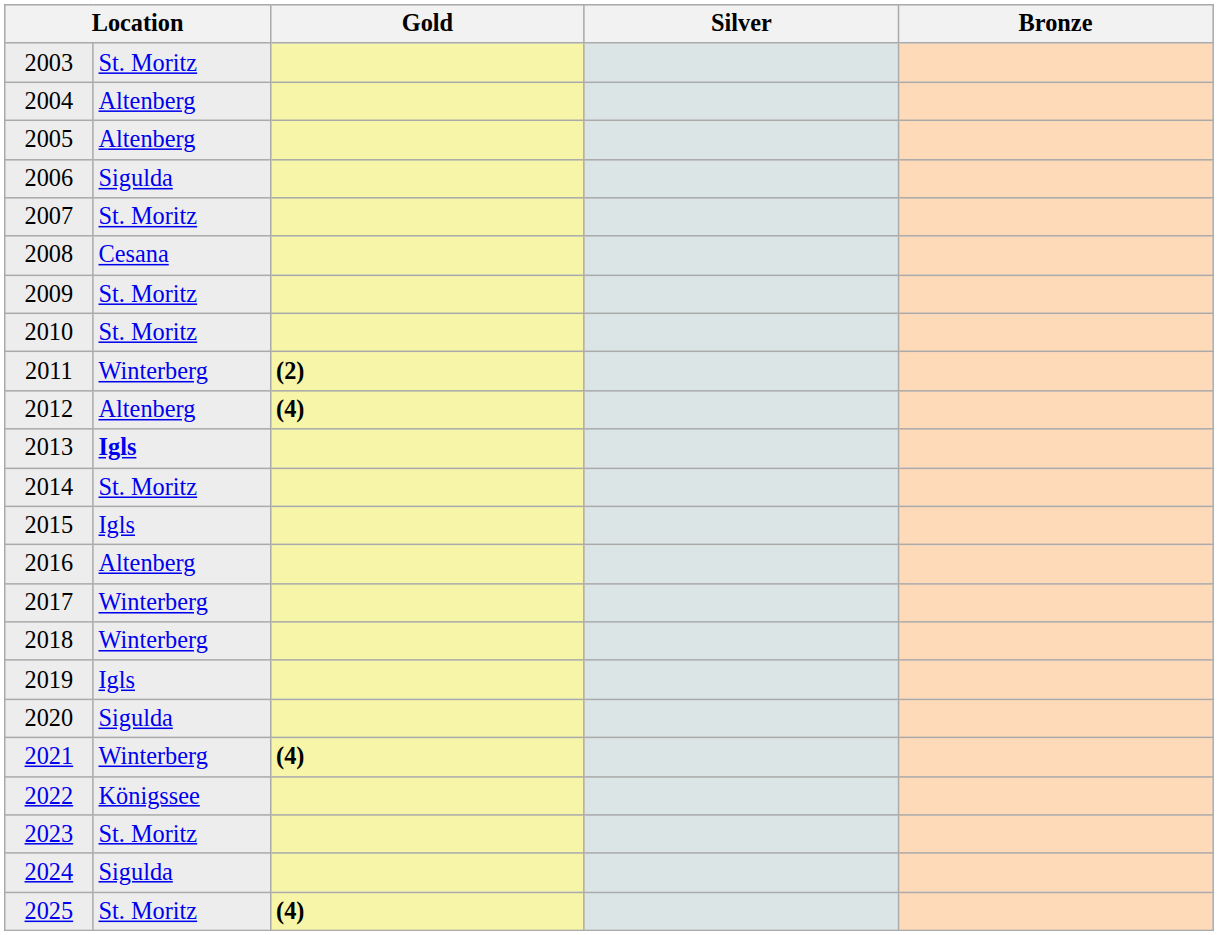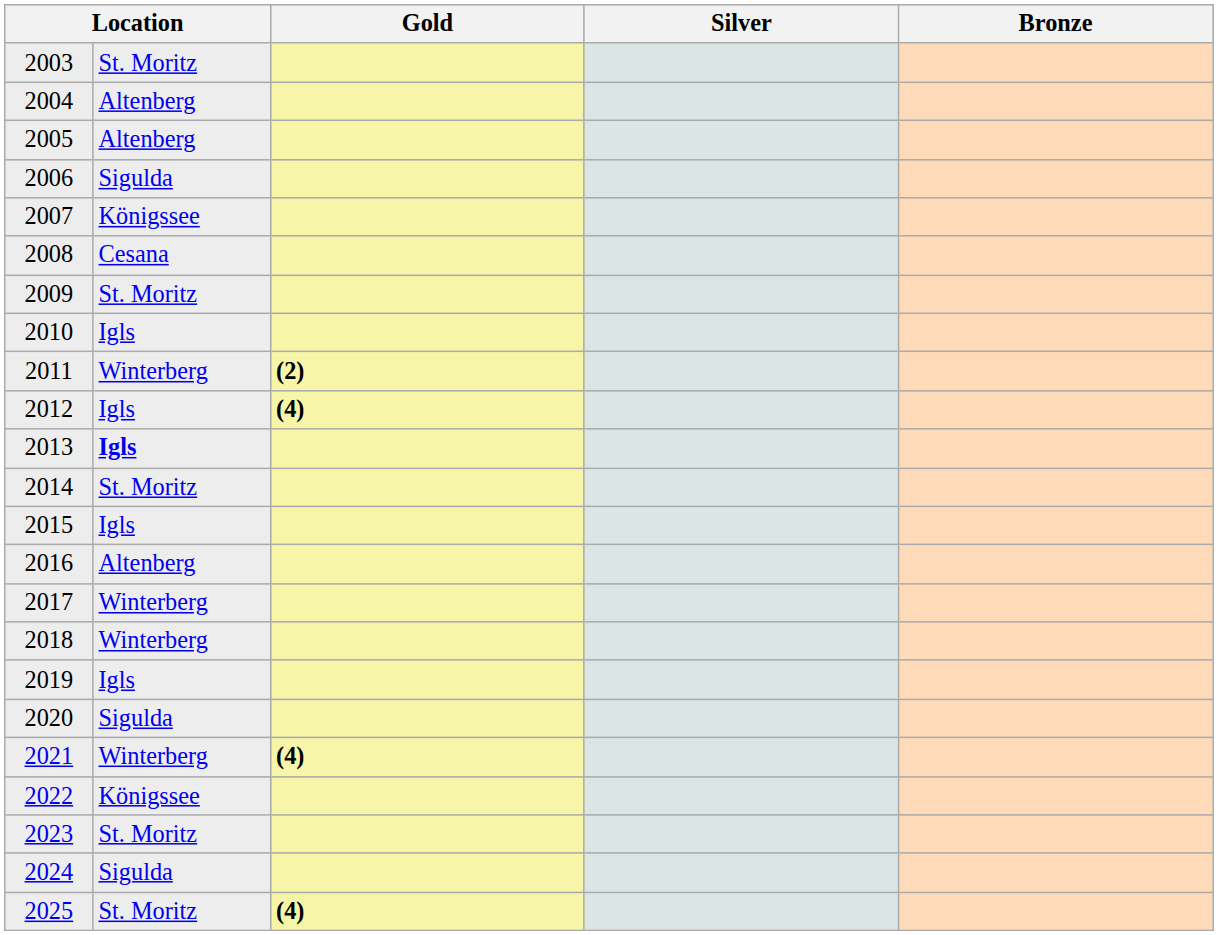 <table class="wikitable sortable" width="90%">
 <tr style="background-color:#EDEDED;">
 <th class="hintergrundfarbe6" style="width:22%;" colspan=2>Location</th>
 <th bgcolor=gold style="width:26%;" class="unsortable">Gold</th>
 <th bgcolor=silver style="width:26%;" class="unsortable">Silver</th>
 <th bgcolor="#CC9966" style="width:26%;" class="unsortable">Bronze</th>
 </tr>
 <tr>
 <td align="center" bgcolor="#EDEDED">2003</td>
 <td bgcolor="#EDEDED"> <a href='#'>St. Moritz</a></td>
 <td bgcolor="#F7F6A8"></td>
 <td bgcolor="#DCE5E5"></td>
 <td bgcolor="#FFDAB9"></td>
 </tr>
 <tr>
 <td align="center" bgcolor="#EDEDED">2004</td>
 <td bgcolor="#EDEDED"> <a href='#'>Altenberg</a></td>
 <td bgcolor="#F7F6A8"></td>
 <td bgcolor="#DCE5E5"></td>
 <td bgcolor="#FFDAB9"></td>
 </tr>
 <tr>
 <td align="center" bgcolor="#EDEDED">2005</td>
 <td bgcolor="#EDEDED"> <a href='#'>Altenberg</a></td>
 <td bgcolor="#F7F6A8"></td>
 <td bgcolor="#DCE5E5"></td>
 <td bgcolor="#FFDAB9"></td>
 </tr>
 <tr>
 <td align="center" bgcolor="#EDEDED">2006</td>
 <td bgcolor="#EDEDED"> <a href='#'>Sigulda</a></td>
 <td bgcolor="#F7F6A8"></td>
 <td bgcolor="#DCE5E5"></td>
 <td bgcolor="#FFDAB9"></td>
 </tr>
 <tr>
 <td align="center" bgcolor="#EDEDED">2007</td>
-<td bgcolor="#EDEDED"> <a href='#'>St. Moritz</a></td>
+<td bgcolor="#EDEDED"> <a href='#'>Königssee</a></td>
 <td bgcolor="#F7F6A8"></td>
 <td bgcolor="#DCE5E5"></td>
 <td bgcolor="#FFDAB9"></td>
 </tr>
 <tr>
 <td align="center" bgcolor="#EDEDED">2008</td>
 <td bgcolor="#EDEDED"> <a href='#'>Cesana</a></td>
 <td bgcolor="#F7F6A8"></td>
 <td bgcolor="#DCE5E5"></td>
 <td bgcolor="#FFDAB9"></td>
 </tr>
 <tr>
 <td align="center" bgcolor="#EDEDED">2009</td>
 <td bgcolor="#EDEDED"> <a href='#'>St. Moritz</a></td>
 <td bgcolor="#F7F6A8"></td>
 <td bgcolor="#DCE5E5"></td>
 <td bgcolor="#FFDAB9"></td>
 </tr>
 <tr>
 <td align="center" bgcolor="#EDEDED">2010</td>
-<td bgcolor="#EDEDED"> <a href='#'>St. Moritz</a></td>
+<td bgcolor="#EDEDED"> <a href='#'>Igls</a></td>
 <td bgcolor="#F7F6A8"></td>
 <td bgcolor="#DCE5E5"></td>
 <td bgcolor="#FFDAB9"></td>
 </tr>
 <tr>
 <td align="center" bgcolor="#EDEDED">2011</td>
 <td bgcolor="#EDEDED"> <a href='#'>Winterberg</a></td>
 <td bgcolor="#F7F6A8"><strong> (2)</strong></td>
 <td bgcolor="#DCE5E5"></td>
 <td bgcolor="#FFDAB9"></td>
 </tr>
 <tr>
 <td align="center" bgcolor="#EDEDED">2012</td>
-<td bgcolor="#EDEDED"> <a href='#'>Altenberg</a></td>
+<td bgcolor="#EDEDED"> <a href='#'>Igls</a></td>
 <td bgcolor="#F7F6A8"> <strong>(4)</strong></td>
 <td bgcolor="#DCE5E5"></td>
 <td bgcolor="#FFDAB9"></td>
 </tr>
 <tr>
 <td align="center" bgcolor="#EDEDED">2013</td>
 <td bgcolor="#EDEDED"><strong> <a href='#'>Igls</a></strong></td>
 <td bgcolor="#F7F6A8"></td>
 <td bgcolor="#DCE5E5"></td>
 <td bgcolor="#FFDAB9"></td>
 </tr>
 <tr>
 <td align="center" bgcolor="#EDEDED">2014</td>
 <td bgcolor="#EDEDED"> <a href='#'>St. Moritz</a></td>
 <td bgcolor="#F7F6A8"></td>
 <td bgcolor="#DCE5E5"></td>
 <td bgcolor="#FFDAB9"><br></td>
 </tr>
 <tr>
 <td align="center" bgcolor="#EDEDED">2015</td>
 <td bgcolor="#EDEDED"> <a href='#'>Igls</a></td>
 <td bgcolor="#F7F6A8"></td>
 <td bgcolor="#DCE5E5"></td>
 <td bgcolor="#FFDAB9"></td>
 </tr>
 <tr>
 <td align="center" bgcolor="#EDEDED">2016</td>
 <td bgcolor="#EDEDED"> <a href='#'>Altenberg</a></td>
 <td bgcolor="#F7F6A8"></td>
 <td bgcolor="#DCE5E5"></td>
 <td bgcolor="#FFDAB9"></td>
 </tr>
 <tr>
 <td align="center" bgcolor="#EDEDED">2017</td>
 <td bgcolor="#EDEDED"> <a href='#'>Winterberg</a></td>
 <td bgcolor="#F7F6A8"></td>
 <td bgcolor="#DCE5E5"></td>
 <td bgcolor="#FFDAB9"></td>
 </tr>
 <tr>
 <td align="center" bgcolor="#EDEDED">2018</td>
 <td bgcolor="#EDEDED"> <a href='#'>Winterberg</a></td>
 <td bgcolor="#F7F6A8"></td>
 <td bgcolor="#DCE5E5"></td>
 <td bgcolor="#FFDAB9"></td>
 </tr>
 <tr>
 <td align="center" bgcolor="#EDEDED">2019</td>
 <td bgcolor="#EDEDED"> <a href='#'>Igls</a></td>
 <td bgcolor="#F7F6A8"></td>
 <td bgcolor="#DCE5E5"></td>
 <td bgcolor="#FFDAB9"></td>
 </tr>
 <tr>
 <td align="center" bgcolor="#EDEDED">2020</td>
 <td bgcolor="#EDEDED"> <a href='#'>Sigulda</a></td>
 <td bgcolor="#F7F6A8"></td>
 <td bgcolor="#DCE5E5"></td>
 <td bgcolor="#FFDAB9"></td>
 </tr>
 <tr>
 <td align="center" bgcolor="#EDEDED"><a href='#'>2021</a></td>
 <td bgcolor="#EDEDED"> <a href='#'>Winterberg</a></td>
 <td bgcolor="#F7F6A8"> <strong>(4)</strong></td>
 <td bgcolor="#DCE5E5"></td>
 <td bgcolor="#FFDAB9"></td>
 </tr>
 <tr>
 <td align="center" bgcolor="#EDEDED"><a href='#'>2022</a></td>
 <td bgcolor="#EDEDED"> <a href='#'>Königssee</a></td>
 <td bgcolor="#F7F6A8"></td>
 <td bgcolor="#DCE5E5"></td>
 <td bgcolor="#FFDAB9"></td>
 </tr>
 <tr>
 <td align="center" bgcolor="#EDEDED"><a href='#'>2023</a></td>
 <td bgcolor="#EDEDED"> <a href='#'>St. Moritz</a></td>
 <td bgcolor="#F7F6A8"></td>
 <td bgcolor="#DCE5E5"></td>
 <td bgcolor="#FFDAB9"></td>
 </tr>
 <tr>
 <td align="center" bgcolor="#EDEDED"><a href='#'>2024</a></td>
 <td bgcolor="#EDEDED"> <a href='#'>Sigulda</a></td>
 <td bgcolor="#F7F6A8"></td>
 <td bgcolor="#DCE5E5"></td>
 <td bgcolor="#FFDAB9"></td>
 </tr>
 <tr>
 <td align="center" bgcolor="#EDEDED"><a href='#'>2025</a></td>
 <td bgcolor="#EDEDED"> <a href='#'>St. Moritz</a></td>
 <td bgcolor="#F7F6A8"> <strong>(4)</strong></td>
 <td bgcolor="#DCE5E5"></td>
 <td bgcolor="#FFDAB9"></td>
 </tr>
 </table>
